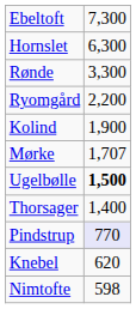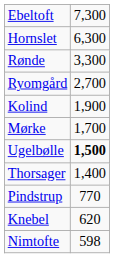 <table class="wikitable" style="margin-right:1em">
 <tr>
 <td><a href='#'>Ebeltoft</a></td>
 <td align="center">7,300</td>
 </tr>
 <tr>
 <td><a href='#'>Hornslet</a></td>
 <td align="center">6,300</td>
 </tr>
 <tr>
 <td><a href='#'>Rønde</a></td>
 <td align="center">3,300</td>
 </tr>
 <tr>
 <td><a href='#'>Ryomgård</a></td>
-<td align="center">2,200</td>
+<td align="center">2,700</td>
 </tr>
 <tr>
 <td><a href='#'>Kolind</a></td>
 <td align="center">1,900</td>
 </tr>
 <tr>
 <td><a href='#'>Mørke</a></td>
-<td align="center">1,707</td>
+<td align="center">1,700</td>
 </tr>
 <tr>
 <td><a href='#'>Ugelbølle</a></td>
 <td align="center"><strong>1,500</strong></td>
 </tr>
 <tr>
 <td><a href='#'>Thorsager</a></td>
 <td align="center">1,400</td>
 </tr>
 <tr>
 <td><a href='#'>Pindstrup</a></td>
-<td align="center" style="background: lavender;">770</td>
+<td align="center">770</td>
 </tr>
 <tr>
 <td><a href='#'>Knebel</a></td>
 <td align="center">620</td>
 </tr>
 <tr>
 <td><a href='#'>Nimtofte</a></td>
 <td align="center">598</td>
 </tr>
 </table>
